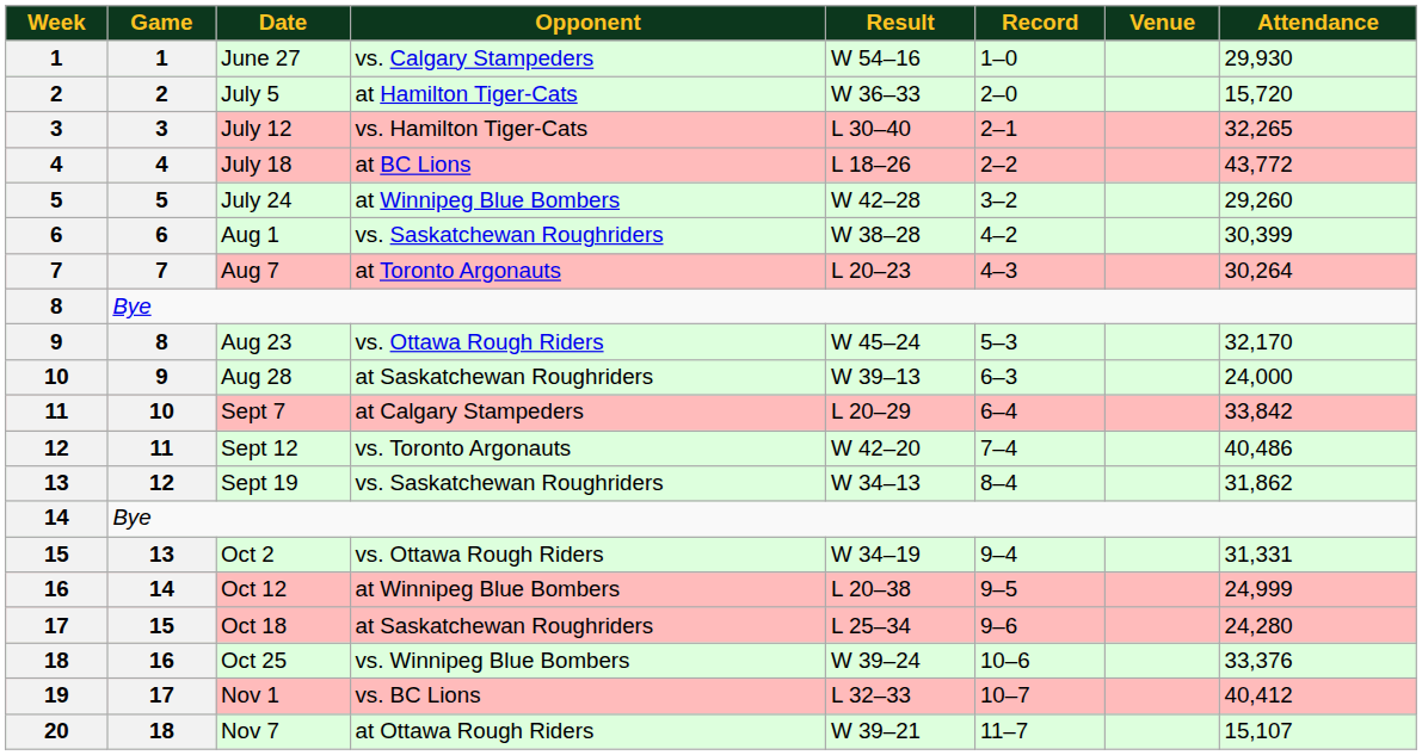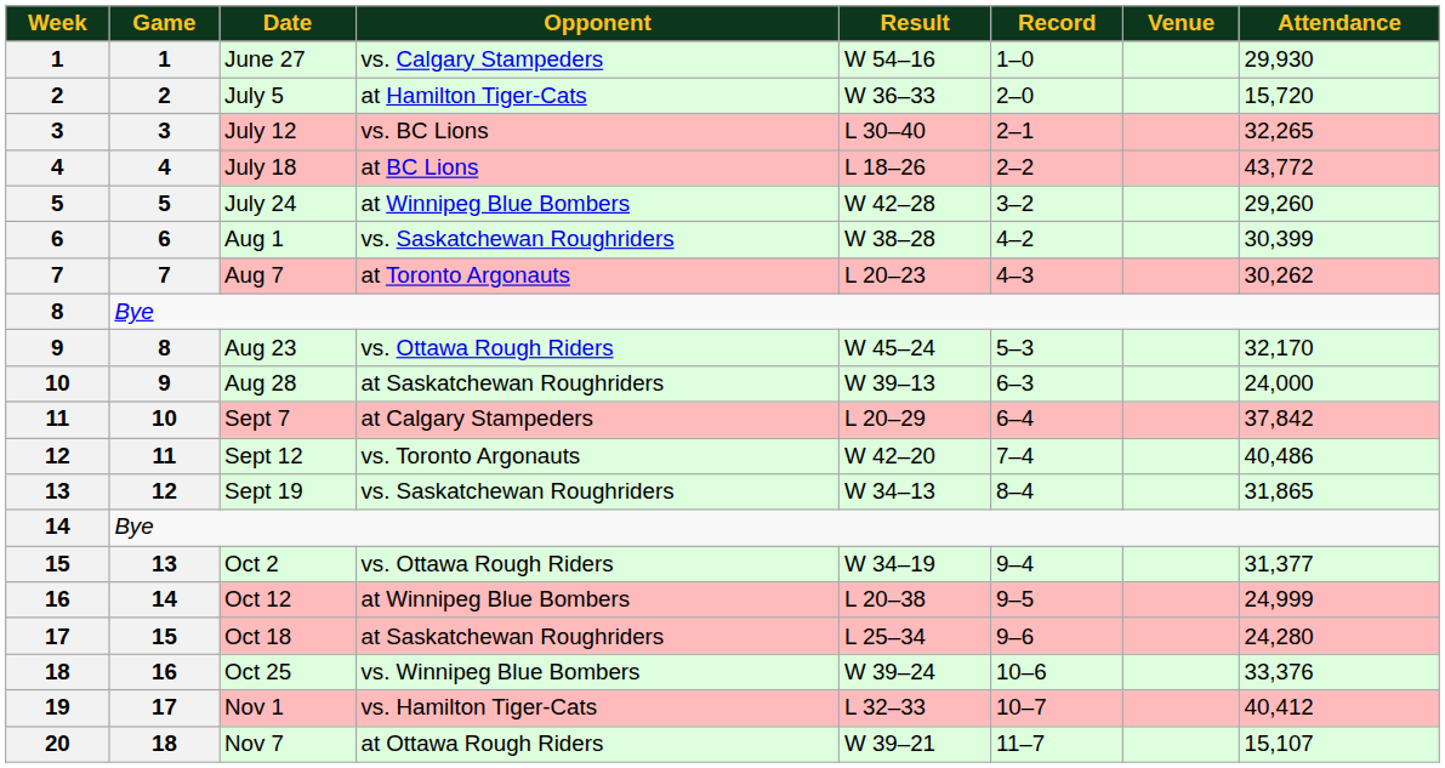 <table class="wikitable" width="80%">
 <tr align="center" style="background:#0C371D;color:#ffc322;">
 <td><strong>Week</strong></td>
 <td><strong>Game</strong></td>
 <td><strong>Date</strong></td>
 <td><strong>Opponent</strong></td>
 <td><strong>Result</strong></td>
 <td><strong>Record</strong></td>
 <td><strong>Venue</strong></td>
 <td><strong>Attendance</strong></td>
 </tr>
 <tr style="background:#ddffdd">
 <th>1</th>
 <th>1</th>
 <td>June 27</td>
 <td>vs. <a href='#'>Calgary Stampeders</a></td>
 <td>W 54–16</td>
 <td>1–0</td>
 <td></td>
 <td>29,930</td>
 </tr>
 <tr style="background:#ddffdd">
 <th>2</th>
 <th>2</th>
 <td>July 5</td>
 <td>at <a href='#'>Hamilton Tiger-Cats</a></td>
 <td>W 36–33</td>
 <td>2–0</td>
 <td></td>
 <td>15,720</td>
 </tr>
 <tr style="background:#ffbbbb">
 <th>3</th>
 <th>3</th>
 <td>July 12</td>
-<td>vs. Hamilton Tiger-Cats</td>
+<td>vs. BC Lions</td>
 <td>L 30–40</td>
 <td>2–1</td>
 <td></td>
 <td>32,265</td>
 </tr>
 <tr style="background:#ffbbbb">
 <th>4</th>
 <th>4</th>
 <td>July 18</td>
 <td>at <a href='#'>BC Lions</a></td>
 <td>L 18–26</td>
 <td>2–2</td>
 <td></td>
 <td>43,772</td>
 </tr>
 <tr style="background:#ddffdd">
 <th>5</th>
 <th>5</th>
 <td>July 24</td>
 <td>at <a href='#'>Winnipeg Blue Bombers</a></td>
 <td>W 42–28</td>
 <td>3–2</td>
 <td></td>
 <td>29,260</td>
 </tr>
 <tr style="background:#ddffdd">
 <th>6</th>
 <th>6</th>
 <td>Aug 1</td>
 <td>vs. <a href='#'>Saskatchewan Roughriders</a></td>
 <td>W 38–28</td>
 <td>4–2</td>
 <td></td>
 <td>30,399</td>
 </tr>
 <tr style="background:#ffbbbb">
 <th>7</th>
 <th>7</th>
 <td>Aug 7</td>
 <td>at <a href='#'>Toronto Argonauts</a></td>
 <td>L 20–23</td>
 <td>4–3</td>
 <td></td>
-<td>30,264</td>
+<td>30,262</td>
 </tr>
 <tr>
 <th>8</th>
 <td colspan=7><em><a href='#'>Bye</a></em></td>
 </tr>
 <tr style="background:#ddffdd">
 <th>9</th>
 <th>8</th>
 <td>Aug 23</td>
 <td>vs. <a href='#'>Ottawa Rough Riders</a></td>
 <td>W 45–24</td>
 <td>5–3</td>
 <td></td>
 <td>32,170</td>
 </tr>
 <tr style="background:#ddffdd">
 <th>10</th>
 <th>9</th>
 <td>Aug 28</td>
 <td>at Saskatchewan Roughriders</td>
 <td>W 39–13</td>
 <td>6–3</td>
 <td></td>
 <td>24,000</td>
 </tr>
 <tr style="background:#ffbbbb">
 <th>11</th>
 <th>10</th>
 <td>Sept 7</td>
 <td>at Calgary Stampeders</td>
 <td>L 20–29</td>
 <td>6–4</td>
 <td></td>
-<td>33,842</td>
+<td>37,842</td>
 </tr>
 <tr style="background:#ddffdd">
 <th>12</th>
 <th>11</th>
 <td>Sept 12</td>
 <td>vs. Toronto Argonauts</td>
 <td>W 42–20</td>
 <td>7–4</td>
 <td></td>
 <td>40,486</td>
 </tr>
 <tr style="background:#ddffdd">
 <th>13</th>
 <th>12</th>
 <td>Sept 19</td>
 <td>vs. Saskatchewan Roughriders</td>
 <td>W 34–13</td>
 <td>8–4</td>
 <td></td>
-<td>31,862</td>
+<td>31,865</td>
 </tr>
 <tr>
 <th>14</th>
 <td colspan=7><em>Bye</em></td>
 </tr>
 <tr style="background:#ddffdd">
 <th>15</th>
 <th>13</th>
 <td>Oct 2</td>
 <td>vs. Ottawa Rough Riders</td>
 <td>W 34–19</td>
 <td>9–4</td>
 <td></td>
-<td>31,331</td>
+<td>31,377</td>
 </tr>
 <tr style="background:#ffbbbb">
 <th>16</th>
 <th>14</th>
 <td>Oct 12</td>
 <td>at Winnipeg Blue Bombers</td>
 <td>L 20–38</td>
 <td>9–5</td>
 <td></td>
 <td>24,999</td>
 </tr>
 <tr style="background:#ffbbbb">
 <th>17</th>
 <th>15</th>
 <td>Oct 18</td>
 <td>at Saskatchewan Roughriders</td>
 <td>L 25–34</td>
 <td>9–6</td>
 <td></td>
 <td>24,280</td>
 </tr>
 <tr style="background:#ddffdd">
 <th>18</th>
 <th>16</th>
 <td>Oct 25</td>
 <td>vs. Winnipeg Blue Bombers</td>
 <td>W 39–24</td>
 <td>10–6</td>
 <td></td>
 <td>33,376</td>
 </tr>
 <tr style="background:#ffbbbb">
 <th>19</th>
 <th>17</th>
 <td>Nov 1</td>
-<td>vs. BC Lions</td>
+<td>vs. Hamilton Tiger-Cats</td>
 <td>L 32–33</td>
 <td>10–7</td>
 <td></td>
 <td>40,412</td>
 </tr>
 <tr style="background:#ddffdd">
 <th>20</th>
 <th>18</th>
 <td>Nov 7</td>
 <td>at Ottawa Rough Riders</td>
 <td>W 39–21</td>
 <td>11–7</td>
 <td></td>
 <td>15,107</td>
 </tr>
 </table>
